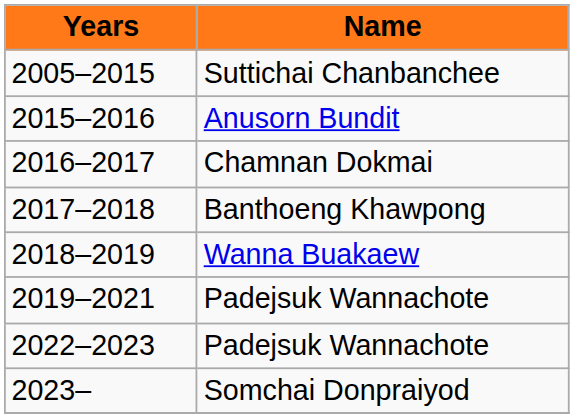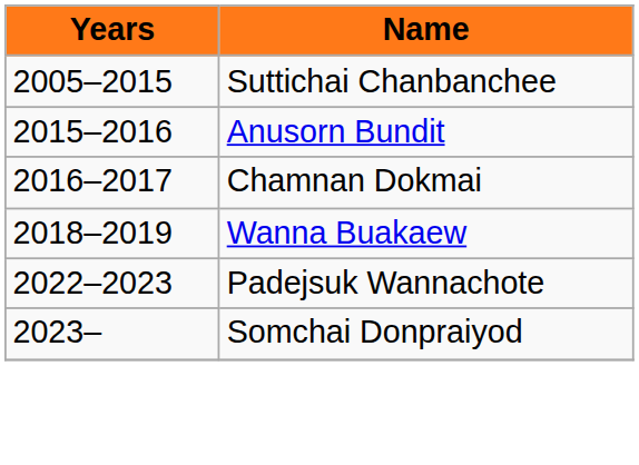 <table class="wikitable">
 <tr>
 <th width="100px" style="background: #FF7918; color: #000000; text-align: center">Years</th>
 <th width="200px" style="background: #FF7918; color: #000000">Name</th>
 </tr>
 <tr style="text-align:left;">
 <td>2005–2015</td>
 <td> Suttichai Chanbanchee</td>
 </tr>
 <tr>
 <td>2015–2016</td>
 <td> <a href='#'>Anusorn Bundit</a></td>
 </tr>
 <tr style="text-align:left;">
 <td>2016–2017</td>
 <td> Chamnan Dokmai</td>
 </tr>
 <tr style="text-align:left;">
-<td>2017–2018</td>
-<td> Banthoeng Khawpong</td>
-</tr>
-<tr style="text-align:left;">
 <td>2018–2019</td>
 <td> <a href='#'>Wanna Buakaew</a></td>
-</tr>
-<tr style="text-align:left;">
-<td>2019–2021</td>
-<td> Padejsuk Wannachote</td>
 </tr>
 <tr style="text-align:left;">
 <td>2022–2023</td>
 <td> Padejsuk Wannachote</td>
 </tr>
 <tr style="text-align:left;">
 <td>2023–</td>
 <td> Somchai Donpraiyod</td>
 </tr>
 <tr>
 </tr>
 </table>
